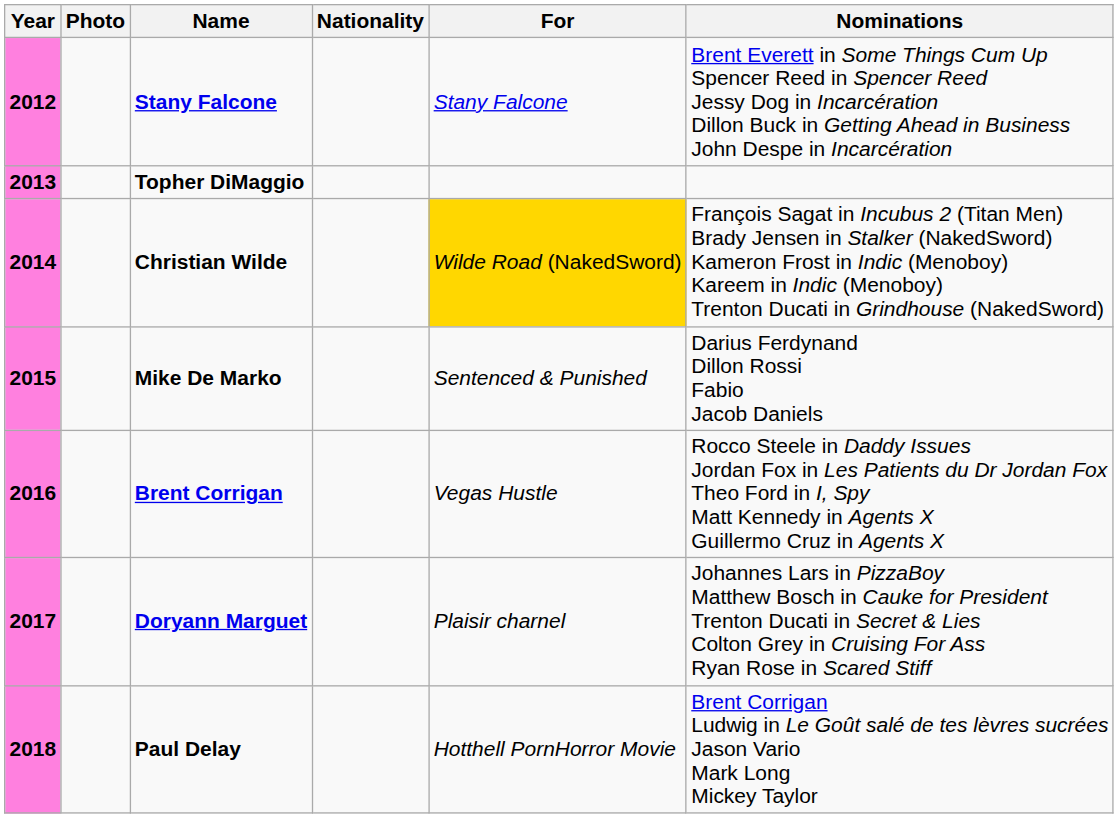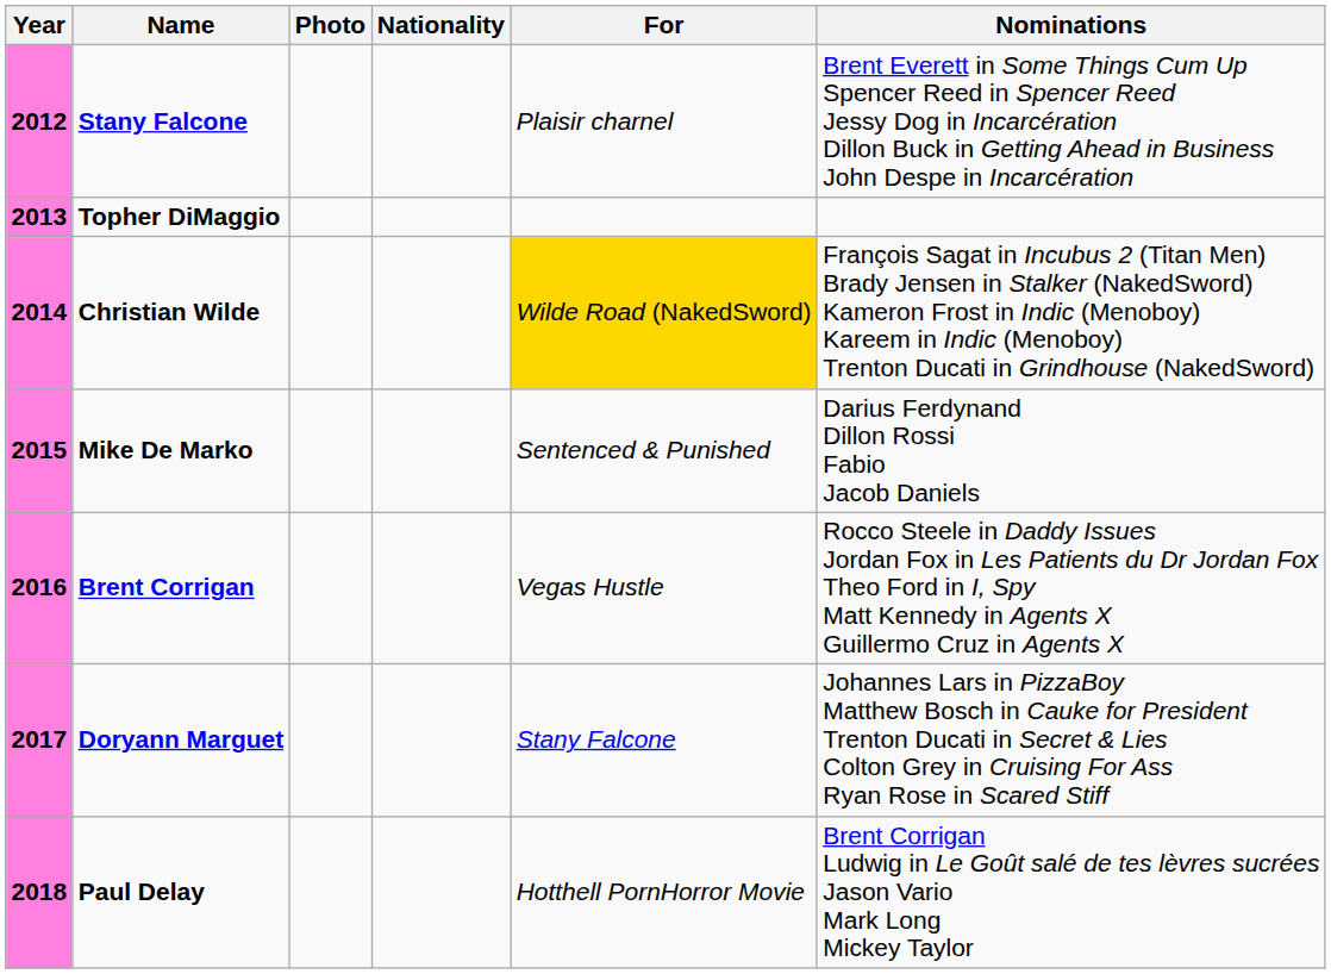 <table class="wikitable">
 <tr>
 <th>Year</th>
+<th>Name</th>
 <th>Photo</th>
-<th>Name</th>
 <th>Nationality</th>
 <th>For</th>
 <th>Nominations</th>
 </tr>
 <tr>
 <th style="background-color: #FF80DF">2012</th>
+<td><strong><a href='#'>Stany Falcone</a></strong></td>
 <td></td>
-<td><strong><a href='#'>Stany Falcone</a></strong></td>
 <td align=center></td>
-<td><em><a href='#'>Stany Falcone</a></em></td>
+<td><em>Plaisir charnel</em></td>
 <td><a href='#'>Brent Everett</a> in <em>Some Things Cum Up</em><br>Spencer Reed in <em>Spencer Reed</em><br>Jessy Dog in <em>Incarcération</em><br>Dillon Buck in <em>Getting Ahead in Business</em><br>John Despe in <em>Incarcération</em></td>
 </tr>
 <tr>
 <th style="background-color: #FF80DF">2013</th>
+<td><strong>Topher DiMaggio</strong></td>
 <td></td>
-<td><strong>Topher DiMaggio</strong></td>
 <td align=center></td>
 <td></td>
 <td></td>
 </tr>
 <tr>
 <th style="background-color: #FF80DF">2014</th>
+<td><strong>Christian Wilde</strong></td>
 <td></td>
-<td><strong>Christian Wilde</strong></td>
 <td align=center></td>
 <td style="background: gold;"><em>Wilde Road</em> (NakedSword)</td>
 <td>François Sagat in <em>Incubus 2</em> (Titan Men)<br>Brady Jensen in <em>Stalker</em> (NakedSword)<br>Kameron Frost in <em>Indic</em> (Menoboy)<br>Kareem in <em> Indic</em> (Menoboy)<br>Trenton Ducati in <em>Grindhouse</em> (NakedSword)</td>
 </tr>
 <tr>
 <th style="background-color: #FF80DF">2015</th>
+<td><strong>Mike De Marko</strong></td>
 <td></td>
-<td><strong>Mike De Marko</strong></td>
 <td align=center></td>
 <td><em>Sentenced & Punished</em></td>
 <td>Darius Ferdynand<br>Dillon Rossi<br>Fabio<br>Jacob Daniels</td>
 </tr>
 <tr>
 <th style="background-color: #FF80DF">2016</th>
+<td><strong><a href='#'>Brent Corrigan</a></strong></td>
 <td></td>
-<td><strong><a href='#'>Brent Corrigan</a></strong></td>
 <td align=center></td>
 <td><em>Vegas Hustle</em></td>
 <td>Rocco Steele in <em>Daddy Issues</em><br>Jordan Fox in <em>Les Patients du Dr Jordan Fox</em><br>Theo Ford in <em>I, Spy</em><br>Matt Kennedy in <em>Agents X</em><br>Guillermo Cruz in <em>Agents X</em></td>
 </tr>
 <tr>
 <th style="background-color: #FF80DF">2017</th>
+<td><strong><a href='#'>Doryann Marguet</a></strong></td>
 <td></td>
-<td><strong><a href='#'>Doryann Marguet</a></strong></td>
 <td align=center></td>
-<td><em>Plaisir charnel</em></td>
+<td><em><a href='#'>Stany Falcone</a></em></td>
 <td>Johannes Lars in <em>PizzaBoy</em><br>Matthew Bosch in <em>Cauke for President</em><br>Trenton Ducati in <em>Secret & Lies</em><br>Colton Grey in <em>Cruising For Ass</em><br>Ryan Rose in <em>Scared Stiff</em></td>
 </tr>
 <tr>
 <th style="background-color: #FF80DF">2018</th>
+<td><strong>Paul Delay</strong></td>
 <td></td>
-<td><strong>Paul Delay</strong></td>
 <td align=center></td>
 <td><em>Hotthell PornHorror Movie</em></td>
 <td><a href='#'>Brent Corrigan</a><br>Ludwig in <em>Le Goût salé de tes lèvres sucrées</em><br>Jason Vario<br>Mark Long<br>Mickey Taylor</td>
 </tr>
 </table>
